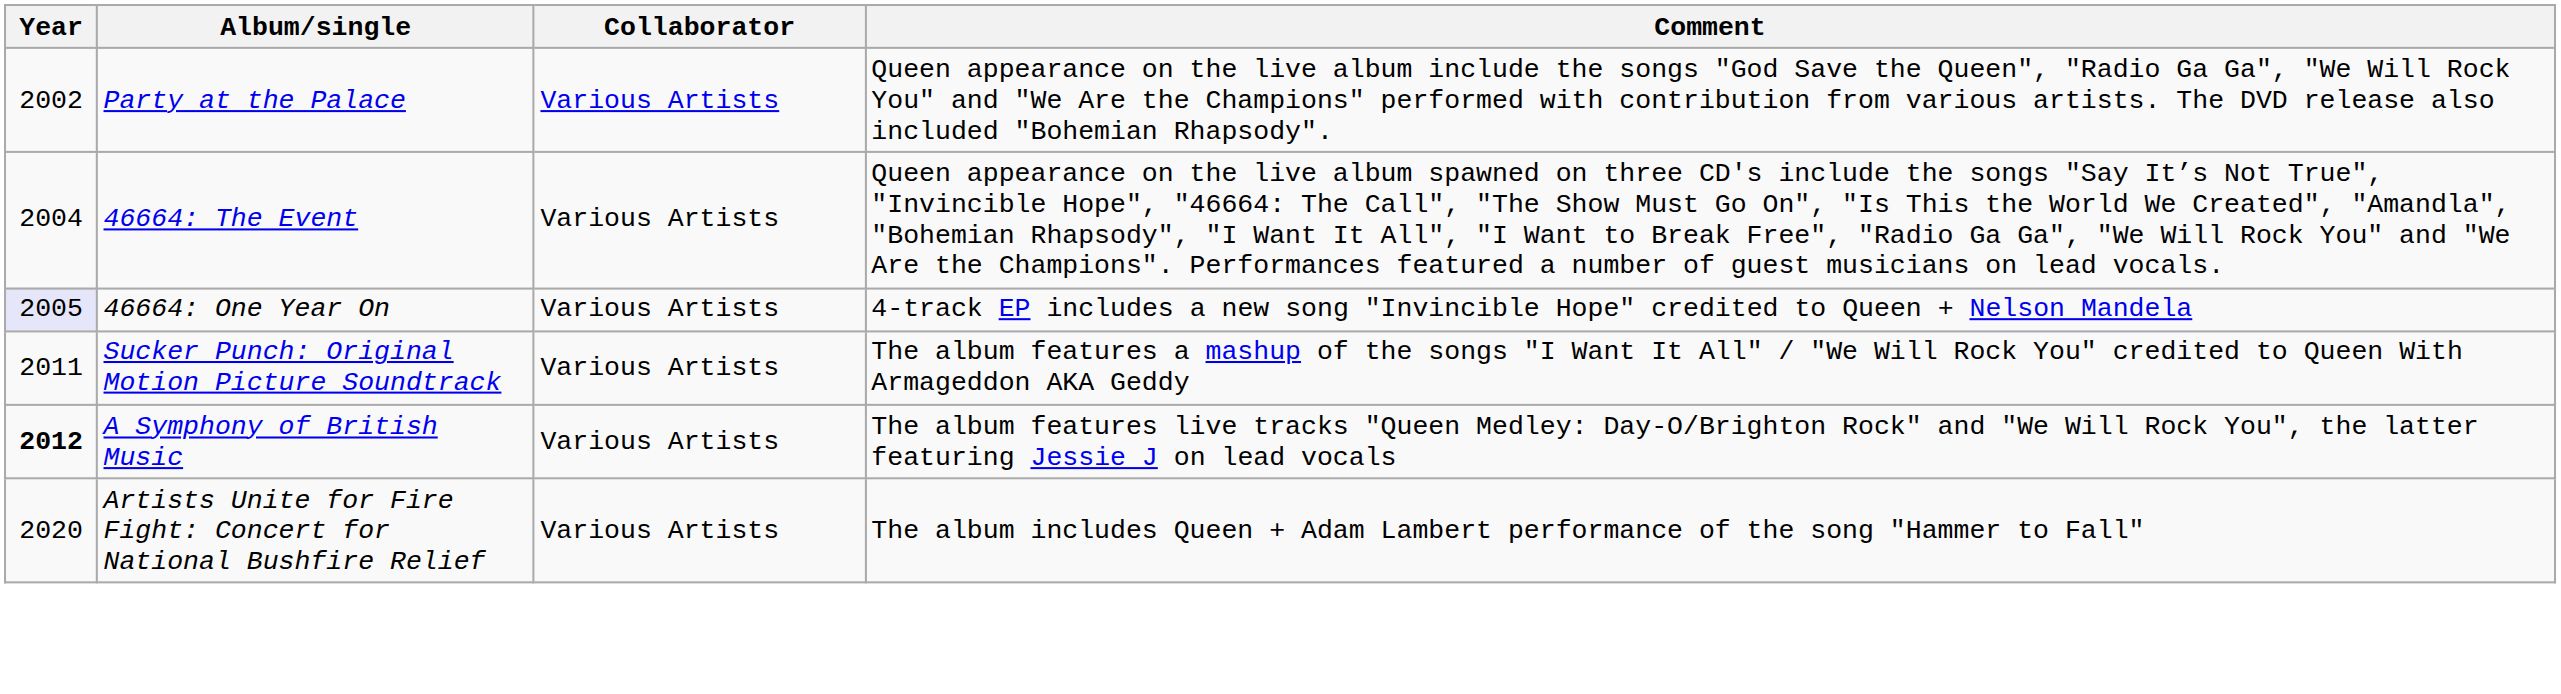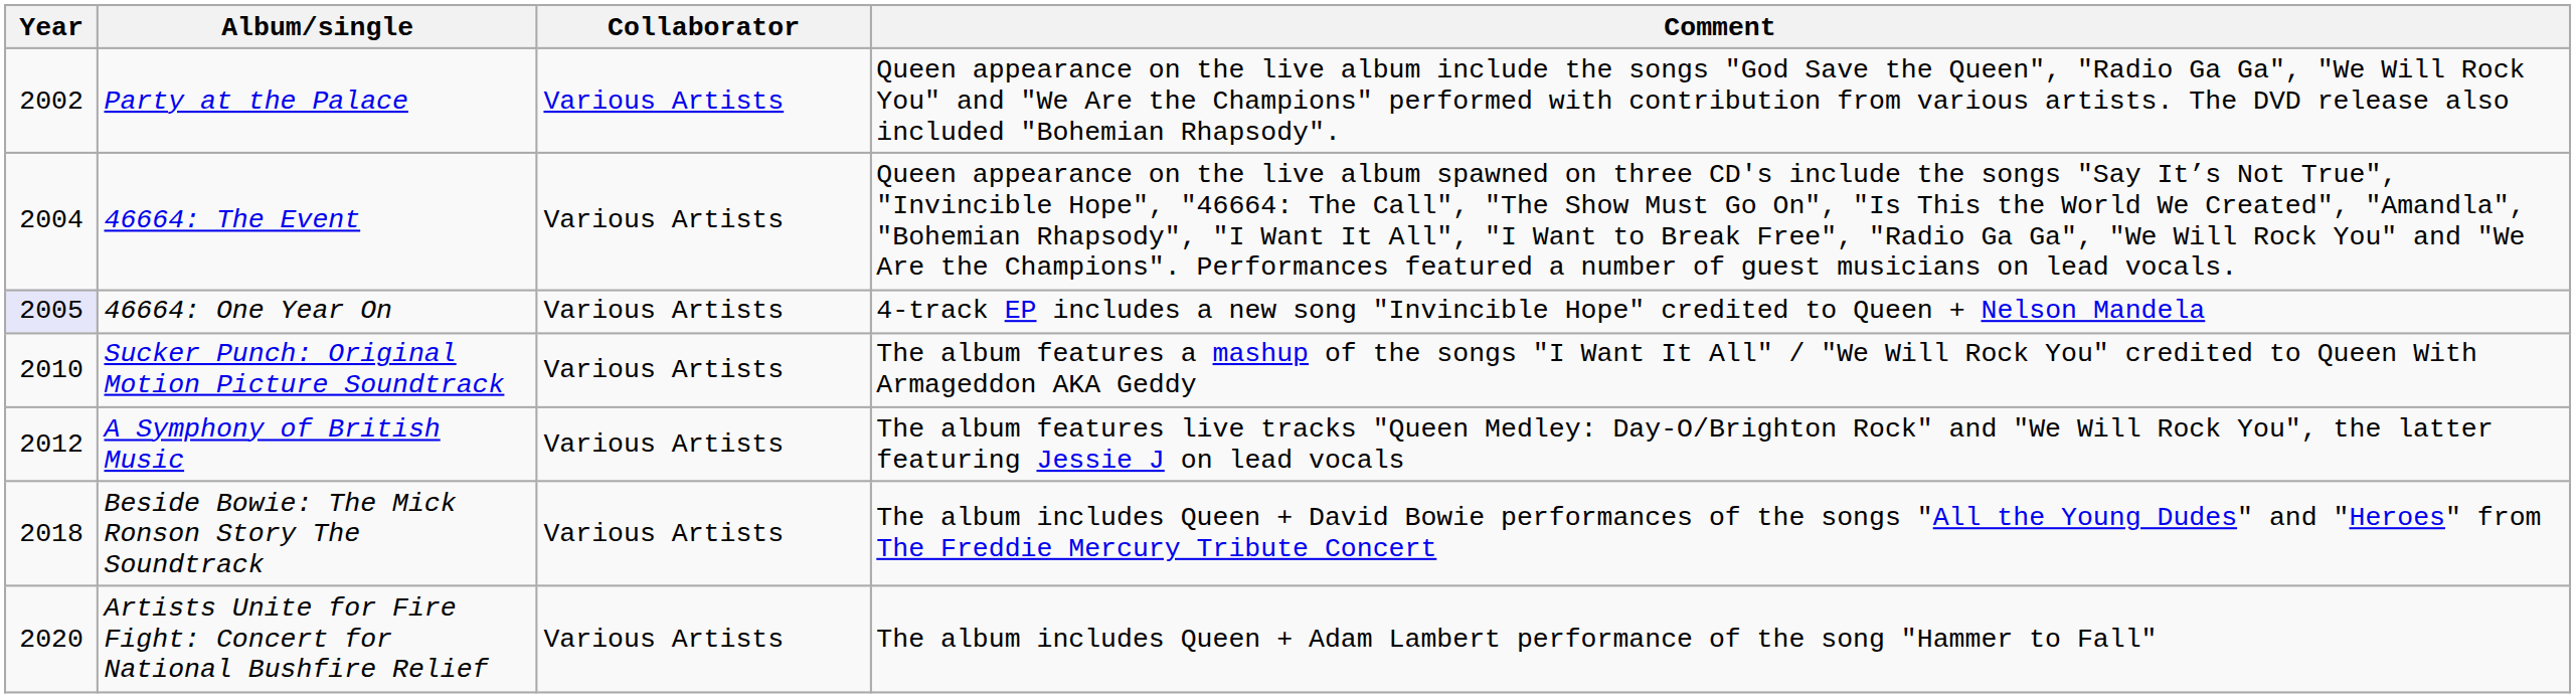 <table class="wikitable sortable">
 <tr>
 <th style="width:3em">Year</th>
 <th style="width:16em">Album/single</th>
 <th style="width:12em">Collaborator</th>
 <th class="unsortable">Comment</th>
 </tr>
 <tr>
 <td style="text-align:center;">2002</td>
 <td><em><a href='#'>Party at the Palace</a></em></td>
 <td><a href='#'>Various Artists</a></td>
 <td>Queen appearance on the live album include the songs "God Save the Queen", "Radio Ga Ga", "We Will Rock You" and "We Are the Champions" performed with contribution from various artists. The DVD release also included "Bohemian Rhapsody".</td>
 </tr>
 <tr>
 <td style="text-align:center;">2004</td>
 <td><em><a href='#'>46664: The Event</a></em></td>
 <td>Various Artists</td>
 <td>Queen appearance on the live album spawned on three CD's include the songs "Say It’s Not True", "Invincible Hope", "46664: The Call", "The Show Must Go On", "Is This the World We Created", "Amandla", "Bohemian Rhapsody", "I Want It All", "I Want to Break Free", "Radio Ga Ga", "We Will Rock You" and "We Are the Champions". Performances featured a number of guest musicians on lead vocals.</td>
 </tr>
 <tr>
 <td style="background: lavender; text-align:center;">2005</td>
 <td><em>46664: One Year On</em></td>
 <td>Various Artists</td>
 <td>4-track <a href='#'>EP</a> includes a new song "Invincible Hope" credited to Queen + <a href='#'>Nelson Mandela</a></td>
 </tr>
 <tr>
-<td style="text-align:center;">2011</td>
+<td style="text-align:center;">2010</td>
 <td><em><a href='#'>Sucker Punch: Original Motion Picture Soundtrack</a></em></td>
 <td>Various Artists</td>
 <td>The album features a <a href='#'>mashup</a> of the songs "I Want It All" / "We Will Rock You" credited to Queen With Armageddon AKA Geddy</td>
 </tr>
 <tr>
-<td style="text-align:center;"><strong>2012</strong></td>
+<td style="text-align:center;">2012</td>
 <td><em><a href='#'>A Symphony of British Music</a></em></td>
 <td>Various Artists</td>
 <td>The album features live tracks "Queen Medley: Day-O/Brighton Rock" and "We Will Rock You", the latter featuring <a href='#'>Jessie J</a> on lead vocals</td>
+</tr>
+<tr>
+<td style="text-align:center;">2018</td>
+<td><em>Beside Bowie: The Mick Ronson Story The Soundtrack</em></td>
+<td>Various Artists</td>
+<td>The album includes Queen + David Bowie performances of the songs "<a href='#'>All the Young Dudes</a>" and "<a href='#'>Heroes</a>" from <a href='#'>The Freddie Mercury Tribute Concert</a></td>
 </tr>
 <tr>
 <td style="text-align:center;">2020</td>
 <td><em>Artists Unite for Fire Fight: Concert for National Bushfire Relief</em></td>
 <td>Various Artists</td>
 <td>The album includes Queen + Adam Lambert performance of the song "Hammer to Fall"</td>
 </tr>
 </table>
